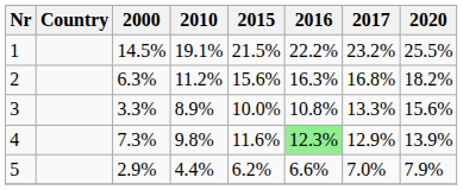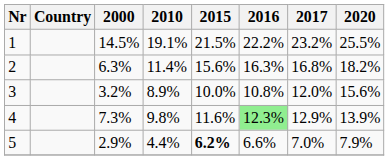 <table class="wikitable">
 <tr>
 <th>Nr</th>
 <th>Country</th>
 <th>2000</th>
 <th>2010</th>
 <th>2015</th>
 <th>2016</th>
 <th>2017</th>
 <th>2020</th>
 </tr>
 <tr>
 <td>1</td>
 <td></td>
 <td>14.5%</td>
 <td>19.1%</td>
 <td>21.5%</td>
 <td>22.2%</td>
 <td>23.2%</td>
 <td>25.5%</td>
 </tr>
 <tr>
 <td>2</td>
 <td></td>
 <td>6.3%</td>
-<td>11.2%</td>
+<td>11.4%</td>
 <td>15.6%</td>
 <td>16.3%</td>
 <td>16.8%</td>
 <td>18.2%</td>
 </tr>
 <tr>
 <td>3</td>
 <td></td>
-<td>3.3%</td>
+<td>3.2%</td>
 <td>8.9%</td>
 <td>10.0%</td>
 <td>10.8%</td>
-<td>13.3%</td>
+<td>12.0%</td>
 <td>15.6%</td>
 </tr>
 <tr>
 <td>4</td>
 <td></td>
 <td>7.3%</td>
 <td>9.8%</td>
 <td>11.6%</td>
 <td style="background: lightgreen;">12.3%</td>
 <td>12.9%</td>
 <td>13.9%</td>
 </tr>
 <tr>
 <td>5</td>
 <td></td>
 <td>2.9%</td>
 <td>4.4%</td>
-<td>6.2%</td>
+<td><strong>6.2%</strong></td>
 <td>6.6%</td>
 <td>7.0%</td>
 <td>7.9%</td>
 </tr>
 <tr>
 </tr>
 </table>
